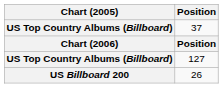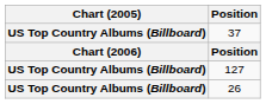 <table class="wikitable plainrowheaders" style="text-align:center">
 <tr>
 <th scope="col">Chart (2005)</th>
 <th scope="col">Position</th>
 </tr>
 <tr>
 <th scope="row">US Top Country Albums (<em>Billboard</em>)</th>
 <td>37</td>
 </tr>
 <tr>
 <th scope="col">Chart (2006)</th>
 <th scope="col">Position</th>
 </tr>
 <tr>
 <th scope="row">US Top Country Albums (<em>Billboard</em>)</th>
 <td>127</td>
 </tr>
 <tr>
-<th scope="row">US <em>Billboard</em> 200</th>
+<th scope="row">US Top Country Albums (<em>Billboard</em>)</th>
 <td>26</td>
 </tr>
 </table>
